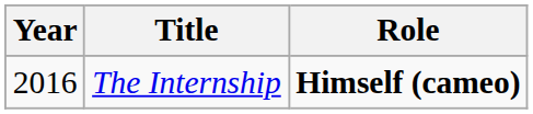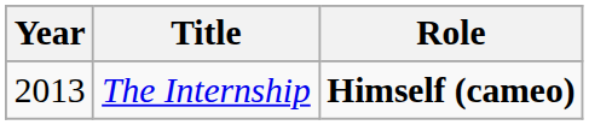 <table class="wikitable sortable">
 <tr>
 <th>Year</th>
 <th>Title</th>
 <th>Role</th>
 </tr>
 <tr>
-<td>2016</td>
+<td>2013</td>
 <td><em><a href='#'>The Internship</a></em></td>
 <td><strong>Himself (cameo)</strong></td>
 </tr>
 </table>
